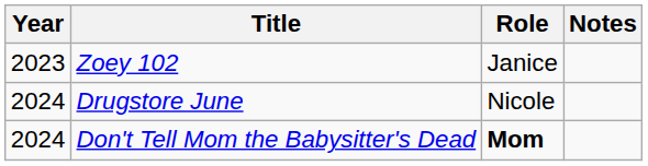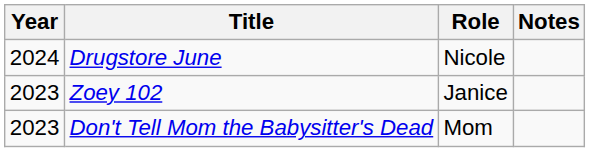 <table class="wikitable sortable">
 <tr>
 <th>Year</th>
 <th>Title</th>
 <th>Role</th>
 <th>Notes</th>
 </tr>
 <tr>
+<td>2024</td>
+<td><em><a href='#'>Drugstore June</a></em></td>
+<td>Nicole</td>
+<td></td>
+</tr>
+<tr>
 <td>2023</td>
 <td><em><a href='#'>Zoey 102</a></em></td>
 <td>Janice</td>
 <td></td>
 </tr>
 <tr>
-<td>2024</td>
-<td><em><a href='#'>Drugstore June</a></em></td>
-<td>Nicole</td>
-<td></td>
-</tr>
-<tr>
-<td>2024</td>
+<td>2023</td>
 <td><em><a href='#'>Don't Tell Mom the Babysitter's Dead</a></em></td>
-<td><strong>Mom</strong></td>
+<td>Mom</td>
 <td></td>
 </tr>
 </table>
